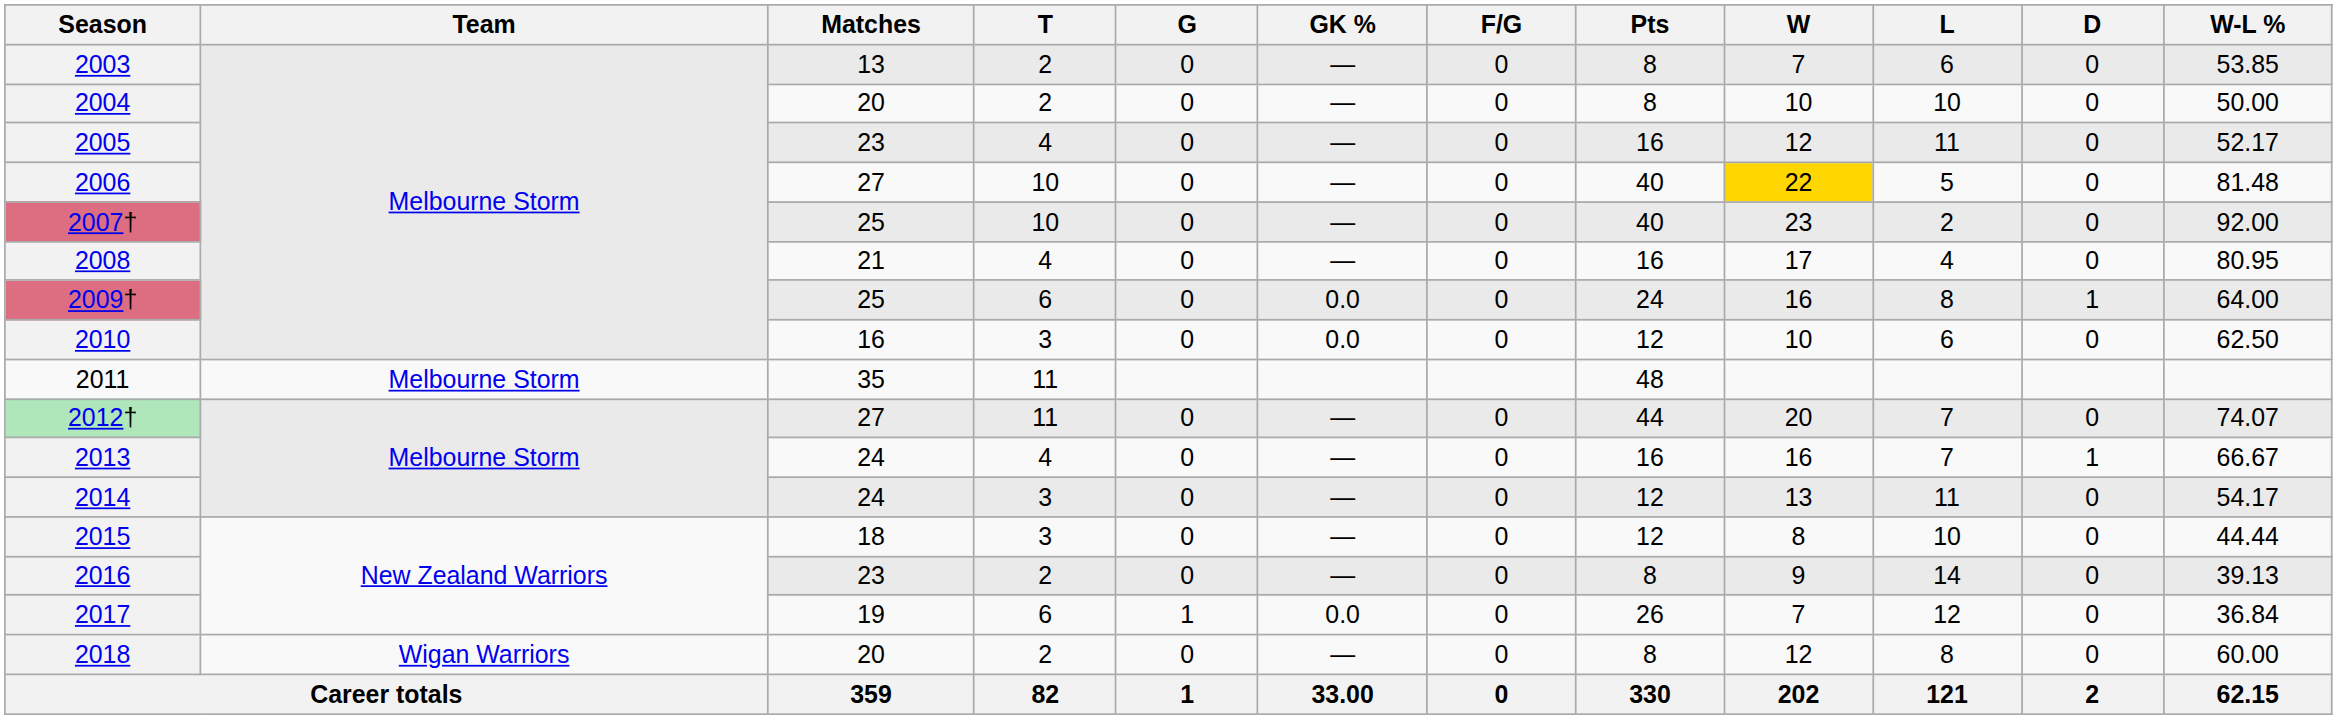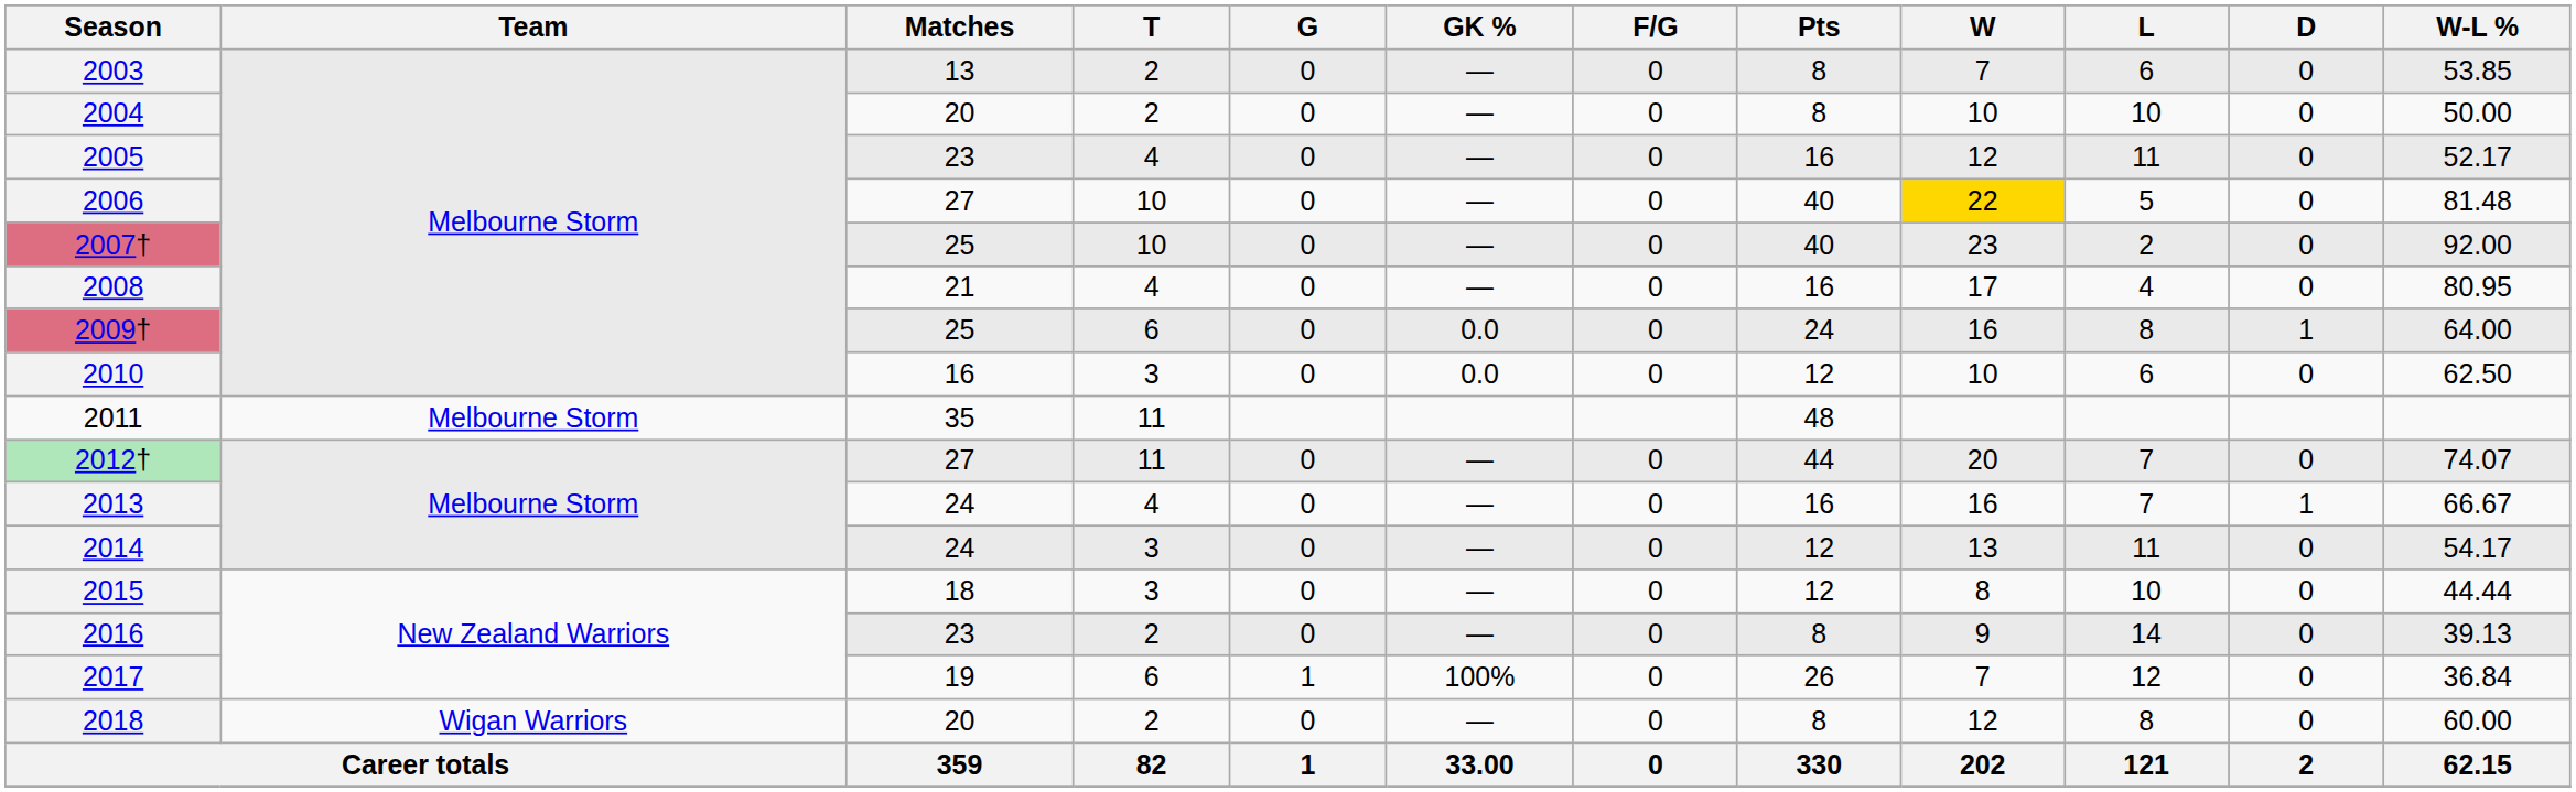 <table class="wikitable sortable"  style="font-size:90%; text-align:center; width:85%;">
 <tr>
 <th width=2%>Season</th>
 <th width=8%>Team</th>
 <th width=2%>Matches</th>
 <th width=2%>T</th>
 <th width=2%>G</th>
 <th width=2%>GK %</th>
 <th width=2%>F/G</th>
 <th width=2%>Pts</th>
 <th width=2%>W</th>
 <th width=2%>L</th>
 <th width=2%>D</th>
 <th width=2%>W-L %</th>
 </tr>
 <tr style="background-color: #EAEAEA">
 <th scope="row" style="text-align:center; font-weight:normal"><a href='#'>2003</a></th>
 <td rowspan="8" style="text-align:center;"> <a href='#'>Melbourne Storm</a></td>
 <td>13</td>
 <td>2</td>
 <td>0</td>
 <td>—</td>
 <td>0</td>
 <td>8</td>
 <td>7</td>
 <td>6</td>
 <td>0</td>
 <td>53.85</td>
 </tr>
 <tr>
 <th scope="row" style="text-align:center; font-weight:normal"><a href='#'>2004</a></th>
 <td>20</td>
 <td>2</td>
 <td>0</td>
 <td>—</td>
 <td>0</td>
 <td>8</td>
 <td>10</td>
 <td>10</td>
 <td>0</td>
 <td>50.00</td>
 </tr>
 <tr style="background-color: #EAEAEA">
 <th scope="row" style="text-align:center; font-weight:normal"><a href='#'>2005</a></th>
 <td>23</td>
 <td>4</td>
 <td>0</td>
 <td>—</td>
 <td>0</td>
 <td>16</td>
 <td>12</td>
 <td>11</td>
 <td>0</td>
 <td>52.17</td>
 </tr>
 <tr>
 <th scope="row" style="text-align:center; font-weight:normal"><a href='#'>2006</a></th>
 <td>27</td>
 <td>10</td>
 <td>0</td>
 <td>—</td>
 <td>0</td>
 <td>40</td>
 <td style="background: gold;">22</td>
 <td>5</td>
 <td>0</td>
 <td>81.48</td>
 </tr>
 <tr style="background-color: #EAEAEA">
 <th scope="row" style="text-align:center;background:#DD6E81; font-weight:normal"><a href='#'>2007</a>†</th>
 <td>25</td>
 <td>10</td>
 <td>0</td>
 <td>—</td>
 <td>0</td>
 <td>40</td>
 <td>23</td>
 <td>2</td>
 <td>0</td>
 <td>92.00</td>
 </tr>
 <tr>
 <th scope="row" style="text-align:center; font-weight:normal"><a href='#'>2008</a></th>
 <td>21</td>
 <td>4</td>
 <td>0</td>
 <td>—</td>
 <td>0</td>
 <td>16</td>
 <td>17</td>
 <td>4</td>
 <td>0</td>
 <td>80.95</td>
 </tr>
 <tr style="background-color: #EAEAEA">
 <th scope="row" style="text-align:center;background:#DD6E81; font-weight:normal"><a href='#'>2009</a>†</th>
 <td>25</td>
 <td>6</td>
 <td>0</td>
 <td>0.0</td>
 <td>0</td>
 <td>24</td>
 <td>16</td>
 <td>8</td>
 <td>1</td>
 <td>64.00</td>
 </tr>
 <tr>
 <th scope="row" style="text-align:center; font-weight:normal"><a href='#'>2010</a></th>
 <td>16</td>
 <td>3</td>
 <td>0</td>
 <td>0.0</td>
 <td>0</td>
 <td>12</td>
 <td>10</td>
 <td>6</td>
 <td>0</td>
 <td>62.50</td>
 </tr>
 <tr>
 <td>2011</td>
 <td style="text-align:center;"> <a href='#'>Melbourne Storm</a></td>
 <td>35</td>
 <td>11</td>
 <td></td>
 <td></td>
 <td></td>
 <td>48</td>
 <td></td>
 <td></td>
 <td></td>
 <td></td>
 </tr>
 <tr style="background-color: #EAEAEA">
 <th scope="row" style="text-align:center;background:#afe6ba; font-weight:normal"><a href='#'>2012</a>†</th>
 <td rowspan="3"> <a href='#'>Melbourne Storm</a></td>
 <td>27</td>
 <td>11</td>
 <td>0</td>
 <td>—</td>
 <td>0</td>
 <td>44</td>
 <td>20</td>
 <td>7</td>
 <td>0</td>
 <td>74.07</td>
 </tr>
 <tr>
 <th scope="row" style="text-align:center; font-weight:normal"><a href='#'>2013</a></th>
 <td>24</td>
 <td>4</td>
 <td>0</td>
 <td>—</td>
 <td>0</td>
 <td>16</td>
 <td>16</td>
 <td>7</td>
 <td>1</td>
 <td>66.67</td>
 </tr>
 <tr style="background-color: #EAEAEA">
 <th scope="row" style="text-align:center; font-weight:normal"><a href='#'>2014</a></th>
 <td>24</td>
 <td>3</td>
 <td>0</td>
 <td>—</td>
 <td>0</td>
 <td>12</td>
 <td>13</td>
 <td>11</td>
 <td>0</td>
 <td>54.17</td>
 </tr>
 <tr>
 <th scope="row" style="text-align:center; font-weight:normal"><a href='#'>2015</a></th>
 <td rowspan="3" style="text-align:center;"> <a href='#'>New Zealand Warriors</a></td>
 <td>18</td>
 <td>3</td>
 <td>0</td>
 <td>—</td>
 <td>0</td>
 <td>12</td>
 <td>8</td>
 <td>10</td>
 <td>0</td>
 <td>44.44</td>
 </tr>
 <tr style="background-color: #EAEAEA">
 <th scope="row" style="text-align:center; font-weight:normal"><a href='#'>2016</a></th>
 <td>23</td>
 <td>2</td>
 <td>0</td>
 <td>—</td>
 <td>0</td>
 <td>8</td>
 <td>9</td>
 <td>14</td>
 <td>0</td>
 <td>39.13</td>
 </tr>
 <tr>
 <th scope="row" style="text-align:center; font-weight:normal"><a href='#'>2017</a></th>
 <td>19</td>
 <td>6</td>
 <td>1</td>
-<td>0.0</td>
+<td>100%</td>
 <td>0</td>
 <td>26</td>
 <td>7</td>
 <td>12</td>
 <td>0</td>
 <td>36.84</td>
 </tr>
 <tr>
 <th scope="row" style="text-align:center; font-weight:normal"><a href='#'>2018</a></th>
 <td> <a href='#'>Wigan Warriors</a></td>
 <td>20</td>
 <td>2</td>
 <td>0</td>
 <td>—</td>
 <td>0</td>
 <td>8</td>
 <td>12</td>
 <td>8</td>
 <td>0</td>
 <td>60.00</td>
 </tr>
 <tr class="sortbottom">
 <th colspan=2>Career totals</th>
 <th>359</th>
 <th>82</th>
 <th>1</th>
 <th>33.00</th>
 <th>0</th>
 <th>330</th>
 <th>202</th>
 <th>121</th>
 <th>2</th>
 <th>62.15</th>
 </tr>
 </table>
